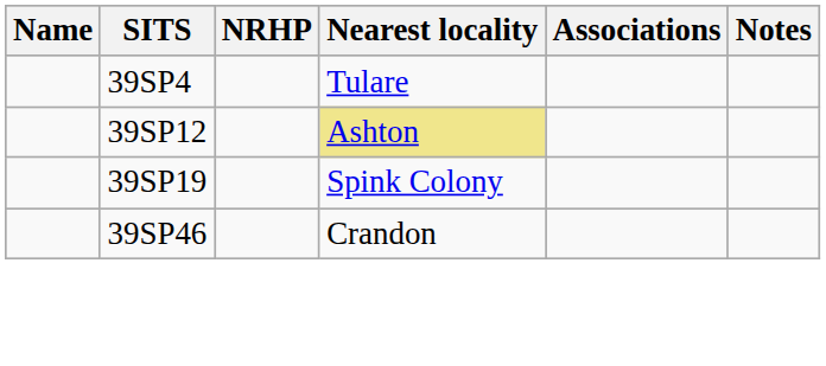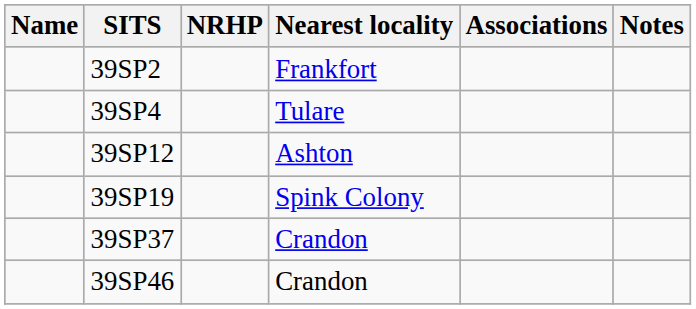 <table class="wikitable sortable">
 <tr>
 <th scope="col">Name</th>
 <th scope="col">SITS</th>
 <th scope="col">NRHP</th>
 <th scope="col">Nearest locality</th>
 <th scope="col">Associations</th>
 <th scope="col" class="unsortable">Notes</th>
+</tr>
+<tr>
+<td></td>
+<td>39SP2</td>
+<td></td>
+<td><a href='#'>Frankfort</a></td>
+<td></td>
+<td></td>
 </tr>
 <tr>
 <td></td>
 <td>39SP4</td>
 <td></td>
 <td><a href='#'>Tulare</a></td>
 <td></td>
 <td></td>
 </tr>
 <tr>
 <td></td>
 <td>39SP12</td>
 <td></td>
-<td style="background: khaki;"><a href='#'>Ashton</a></td>
+<td><a href='#'>Ashton</a></td>
 <td></td>
 <td></td>
 </tr>
 <tr>
 <td></td>
 <td>39SP19</td>
 <td></td>
 <td><a href='#'>Spink Colony</a></td>
 <td></td>
 <td></td>
 </tr>
 <tr>
 <td></td>
+<td>39SP37</td>
+<td></td>
+<td><a href='#'>Crandon</a></td>
+<td></td>
+<td></td>
+</tr>
+<tr>
+<td></td>
 <td>39SP46</td>
 <td></td>
 <td>Crandon</td>
 <td></td>
 <td></td>
 </tr>
 </table>
